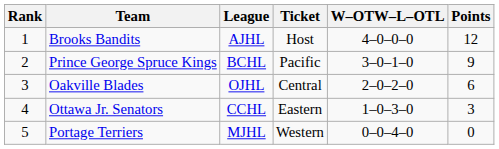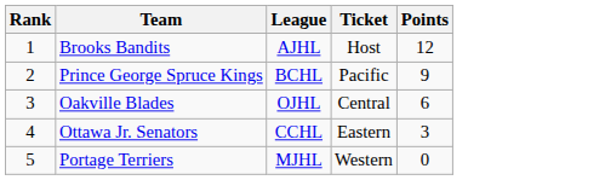 <table class="wikitable" style="text-align:center">
 <tr>
 <th>Rank</th>
 <th>Team</th>
 <th>League</th>
 <th>Ticket</th>
-<th>W–OTW–L–OTL</th>
 <th>Points</th>
 </tr>
 <tr>
 <td>1</td>
 <td align=left><a href='#'>Brooks Bandits</a></td>
 <td><a href='#'>AJHL</a></td>
 <td>Host</td>
-<td>4–0–0–0</td>
 <td>12</td>
 </tr>
 <tr>
 <td>2</td>
 <td align=left><a href='#'>Prince George Spruce Kings</a></td>
 <td><a href='#'>BCHL</a></td>
 <td>Pacific</td>
-<td>3–0–1–0</td>
 <td>9</td>
 </tr>
 <tr>
 <td>3</td>
 <td align=left><a href='#'>Oakville Blades</a></td>
 <td><a href='#'>OJHL</a></td>
 <td>Central</td>
-<td>2–0–2–0</td>
 <td>6</td>
 </tr>
 <tr>
 <td>4</td>
 <td align=left><a href='#'>Ottawa Jr. Senators</a></td>
 <td><a href='#'>CCHL</a></td>
 <td>Eastern</td>
-<td>1–0–3–0</td>
 <td>3</td>
 </tr>
 <tr>
 <td>5</td>
 <td align=left><a href='#'>Portage Terriers</a></td>
 <td><a href='#'>MJHL</a></td>
 <td>Western</td>
-<td>0–0–4–0</td>
 <td>0</td>
 </tr>
 </table>
